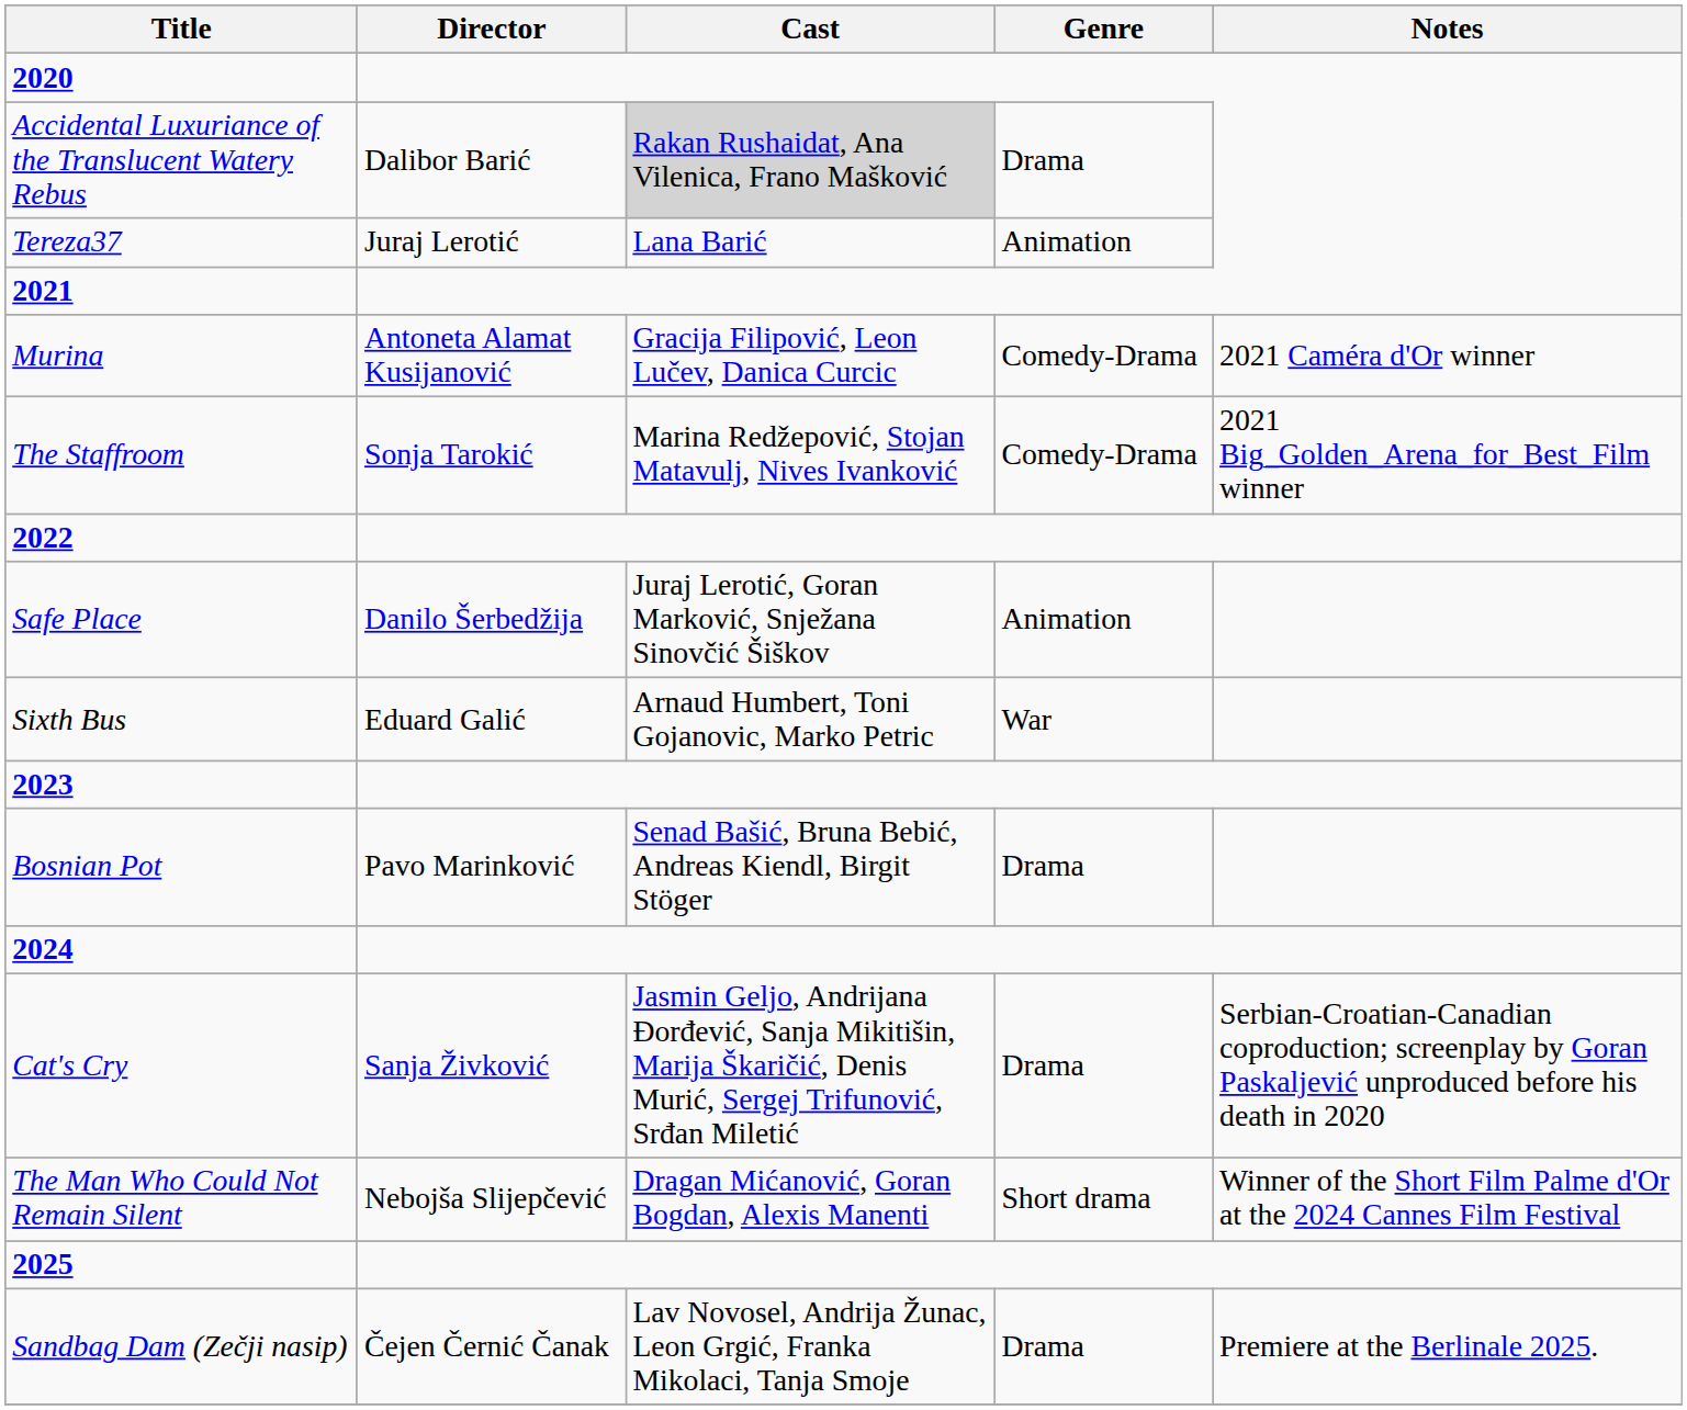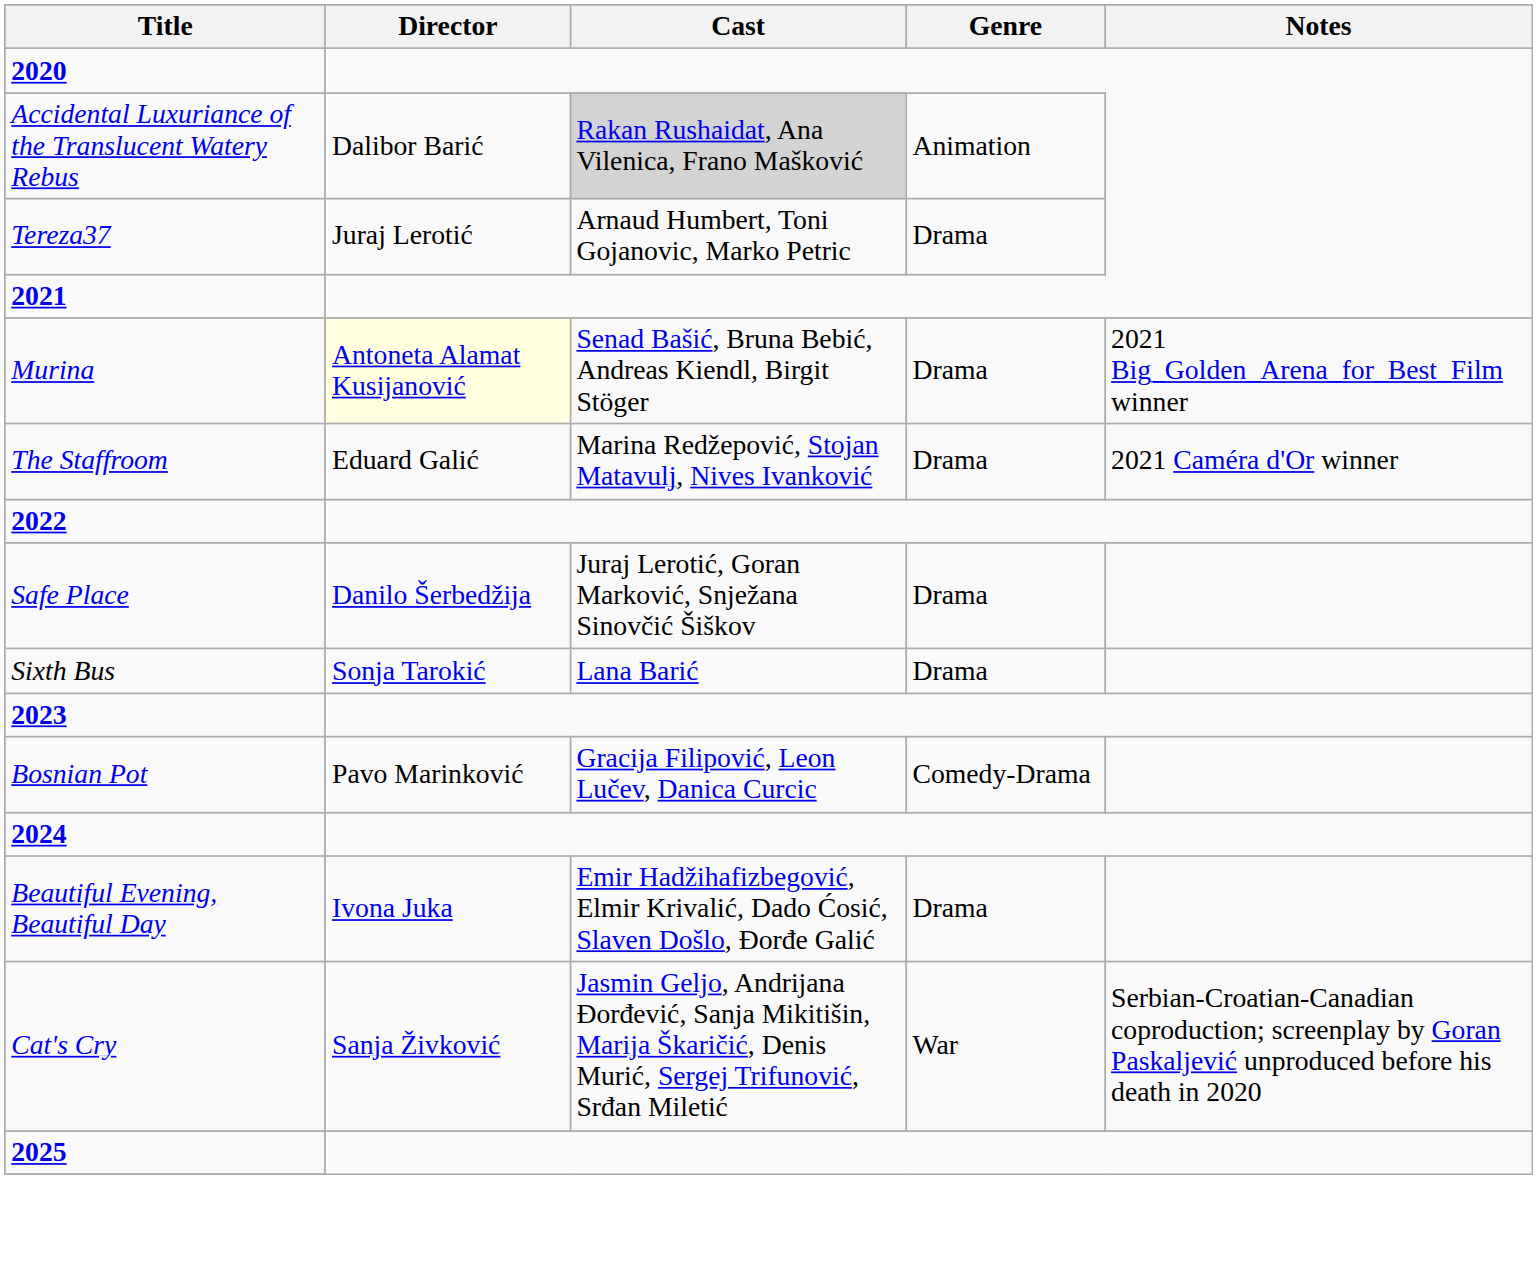 <table class="wikitable" style="width:100%;">
 <tr>
 <th style="width:21%;">Title</th>
 <th style="width:16%;">Director</th>
 <th style="width:22%;">Cast</th>
 <th style="width:13%;">Genre</th>
 <th style="width:28%;">Notes</th>
 </tr>
 <tr>
 <td><strong><a href='#'>2020</a></strong></td>
 </tr>
 <tr>
 <td><em><a href='#'>Accidental Luxuriance of the Translucent Watery Rebus</a></em></td>
 <td>Dalibor Barić</td>
 <td style="background: lightgrey;"><a href='#'>Rakan Rushaidat</a>, Ana Vilenica, Frano Mašković</td>
-<td>Drama</td>
+<td>Animation</td>
 </tr>
 <tr>
 <td><em><a href='#'>Tereza37</a></em></td>
 <td>Juraj Lerotić</td>
-<td><a href='#'>Lana Barić</a></td>
-<td>Animation</td>
+<td>Arnaud Humbert, Toni Gojanovic, Marko Petric</td>
+<td>Drama</td>
 </tr>
 <tr>
 <td><strong><a href='#'>2021</a></strong></td>
 </tr>
 <tr>
 <td><em><a href='#'>Murina</a></em></td>
-<td><a href='#'>Antoneta Alamat Kusijanović</a></td>
-<td><a href='#'>Gracija Filipović</a>, <a href='#'>Leon Lučev</a>, <a href='#'>Danica Curcic</a></td>
-<td>Comedy-Drama</td>
-<td>2021 <a href='#'>Caméra d'Or</a> winner</td>
+<td style="background: lightyellow;"><a href='#'>Antoneta Alamat Kusijanović</a></td>
+<td><a href='#'>Senad Bašić</a>, Bruna Bebić, Andreas Kiendl, Birgit Stöger</td>
+<td>Drama</td>
+<td>2021 <a href='#'>Big_Golden_Arena_for_Best_Film</a> winner</td>
 </tr>
 <tr>
 <td><em><a href='#'>The Staffroom</a></em></td>
-<td><a href='#'>Sonja Tarokić</a></td>
+<td>Eduard Galić</td>
 <td>Marina Redžepović, <a href='#'>Stojan Matavulj</a>, <a href='#'>Nives Ivanković</a></td>
-<td>Comedy-Drama</td>
-<td>2021 <a href='#'>Big_Golden_Arena_for_Best_Film</a> winner</td>
+<td>Drama</td>
+<td>2021 <a href='#'>Caméra d'Or</a> winner</td>
 </tr>
 <tr>
 <td><strong><a href='#'>2022</a></strong></td>
 </tr>
 <tr>
 <td><em><a href='#'>Safe Place</a></em></td>
 <td><a href='#'>Danilo Šerbedžija</a></td>
 <td>Juraj Lerotić, Goran Marković, Snježana Sinovčić Šiškov</td>
-<td>Animation</td>
+<td>Drama</td>
 <td></td>
 </tr>
 <tr>
 <td><em>Sixth Bus</em></td>
-<td>Eduard Galić</td>
-<td>Arnaud Humbert, Toni Gojanovic, Marko Petric</td>
-<td>War</td>
+<td><a href='#'>Sonja Tarokić</a></td>
+<td><a href='#'>Lana Barić</a></td>
+<td>Drama</td>
 <td></td>
 </tr>
 <tr>
 <td><strong><a href='#'>2023</a></strong></td>
 </tr>
 <tr>
 <td><em><a href='#'>Bosnian Pot</a></em></td>
 <td>Pavo Marinković</td>
-<td><a href='#'>Senad Bašić</a>, Bruna Bebić, Andreas Kiendl, Birgit Stöger</td>
-<td>Drama</td>
+<td><a href='#'>Gracija Filipović</a>, <a href='#'>Leon Lučev</a>, <a href='#'>Danica Curcic</a></td>
+<td>Comedy-Drama</td>
 <td></td>
 </tr>
 <tr>
 <td><strong><a href='#'>2024</a></strong></td>
 </tr>
 <tr>
+<td><em><a href='#'>Beautiful Evening, Beautiful Day</a></em></td>
+<td><a href='#'>Ivona Juka</a></td>
+<td><a href='#'>Emir Hadžihafizbegović</a>, Elmir Krivalić, Dado Ćosić, <a href='#'>Slaven Došlo</a>, Đorđe Galić</td>
+<td>Drama</td>
+<td></td>
+</tr>
+<tr>
 <td><em><a href='#'>Cat's Cry</a></em></td>
 <td><a href='#'>Sanja Živković</a></td>
 <td><a href='#'>Jasmin Geljo</a>, Andrijana Đorđević, Sanja Mikitišin, <a href='#'>Marija Škaričić</a>, Denis Murić, <a href='#'>Sergej Trifunović</a>, Srđan Miletić</td>
-<td>Drama</td>
+<td>War</td>
 <td>Serbian-Croatian-Canadian coproduction; screenplay by <a href='#'>Goran Paskaljević</a> unproduced before his death in 2020</td>
-</tr>
-<tr>
-<td><em><a href='#'>The Man Who Could Not Remain Silent</a></em></td>
-<td>Nebojša Slijepčević</td>
-<td><a href='#'>Dragan Mićanović</a>, <a href='#'>Goran Bogdan</a>, <a href='#'>Alexis Manenti</a></td>
-<td>Short drama</td>
-<td>Winner of the <a href='#'>Short Film Palme d'Or</a> at the <a href='#'>2024 Cannes Film Festival</a></td>
 </tr>
 <tr>
 <td><strong><a href='#'>2025</a></strong></td>
 </tr>
 <tr>
-<td><em><a href='#'>Sandbag Dam</a> (Zečji nasip)</em></td>
-<td>Čejen Černić Čanak</td>
-<td>Lav Novosel, Andrija Žunac, Leon Grgić, Franka Mikolaci, Tanja Smoje</td>
-<td>Drama</td>
-<td>Premiere at the <a href='#'>Berlinale 2025</a>.</td>
-</tr>
-<tr>
 </tr>
 </table>
